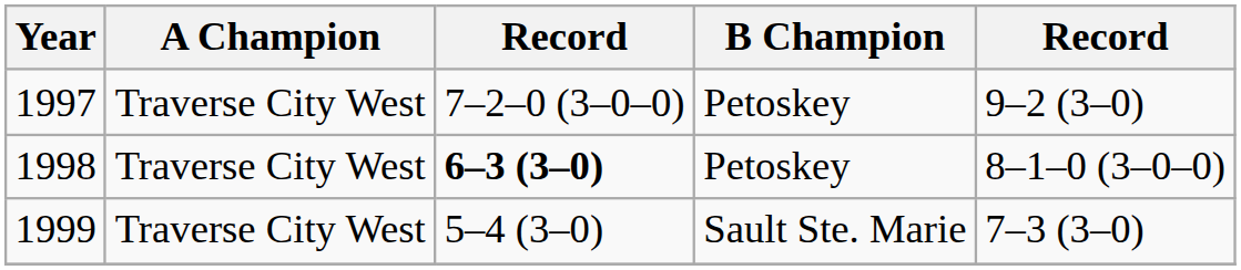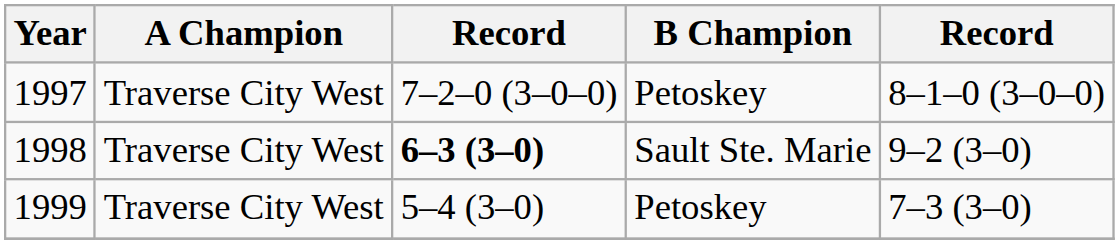 <table class=wikitable>
 <tr>
 <th scope="col">Year</th>
 <th scope="col">A Champion</th>
 <th scope="col">Record</th>
 <th scope="col">B Champion</th>
 <th scope="col">Record</th>
 </tr>
 <tr>
 <td>1997</td>
 <td>Traverse City West</td>
 <td>7–2–0 (3–0–0)</td>
 <td>Petoskey</td>
-<td>9–2 (3–0)</td>
+<td>8–1–0 (3–0–0)</td>
 </tr>
 <tr>
 <td>1998</td>
 <td>Traverse City West</td>
 <td><strong>6–3 (3–0)</strong></td>
-<td>Petoskey</td>
-<td>8–1–0 (3–0–0)</td>
+<td>Sault Ste. Marie</td>
+<td>9–2 (3–0)</td>
 </tr>
 <tr>
 <td>1999</td>
 <td>Traverse City West</td>
 <td>5–4 (3–0)</td>
-<td>Sault Ste. Marie</td>
+<td>Petoskey</td>
 <td>7–3 (3–0)</td>
 </tr>
 <tr>
 </tr>
 </table>
